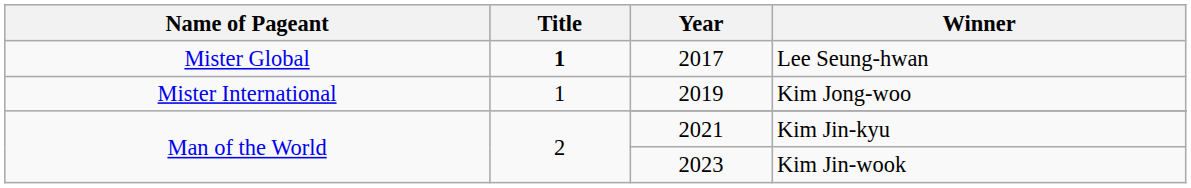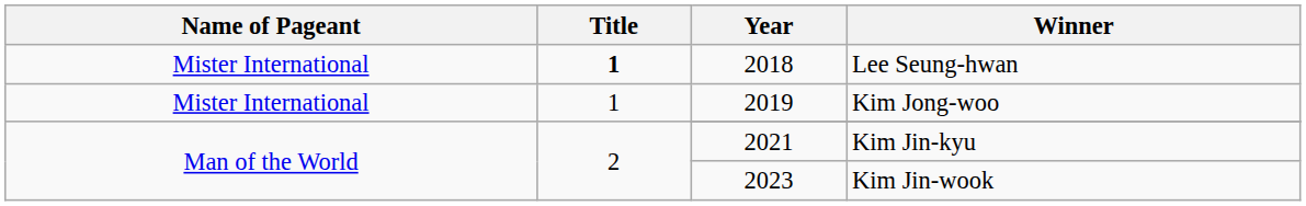 <table class="wikitable" style="text-align:left; font-size:90%; line-height:16px; width:60%;">
 <tr>
 <th>Name of Pageant</th>
 <th>Title</th>
 <th>Year</th>
 <th>Winner</th>
 </tr>
 <tr>
-<td align="center"><a href='#'>Mister Global</a></td>
+<td align="center"><a href='#'>Mister International</a></td>
 <td align="center"><strong>1</strong></td>
-<td align="center">2017</td>
+<td align="center">2018</td>
 <td>Lee Seung-hwan</td>
 </tr>
 <tr>
 <td align="center"><a href='#'>Mister International</a></td>
 <td align="center">1</td>
 <td align="center">2019</td>
 <td>Kim Jong-woo</td>
 </tr>
 <tr>
 <td rowspan=3 align="center"><a href='#'>Man of the World</a></td>
 <td rowspan=3 align="center">2</td>
 </tr>
 <tr>
 <td align="center">2021</td>
 <td>Kim Jin-kyu</td>
 </tr>
 <tr>
 <td align="center">2023</td>
 <td>Kim Jin-wook</td>
 </tr>
 </table>
